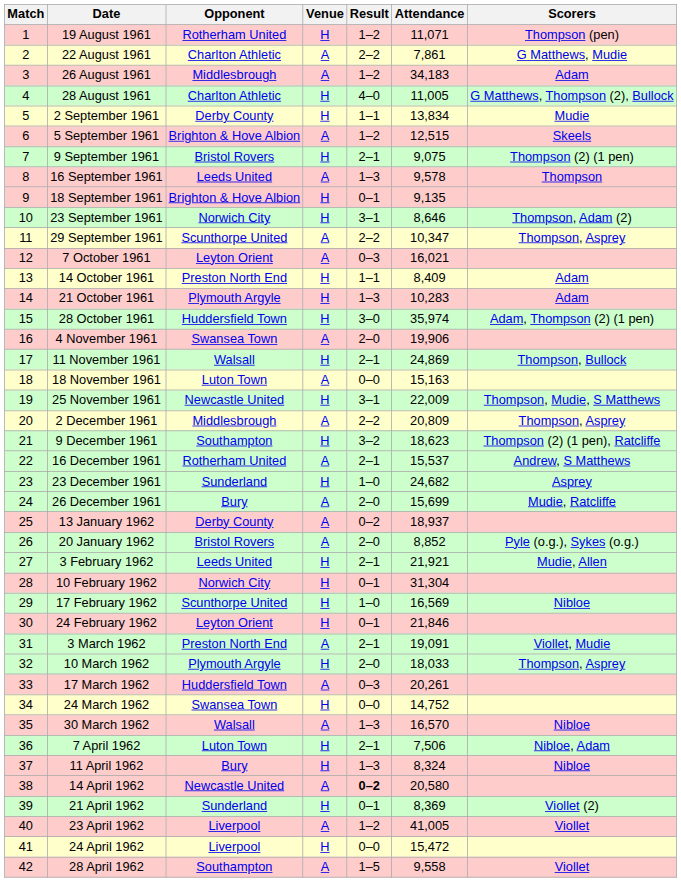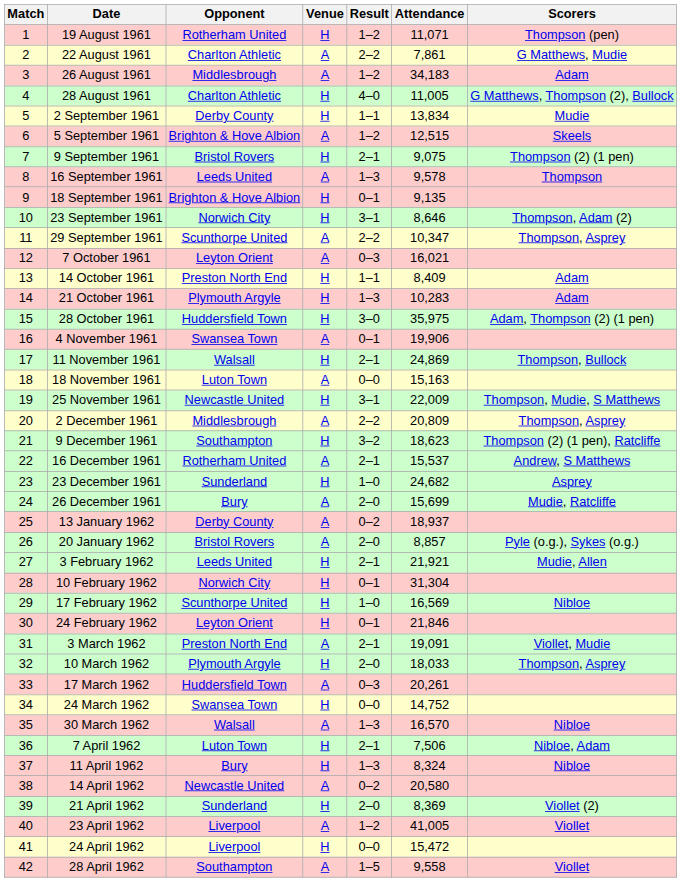 <table class="wikitable" style="font-size:100%; text-align:center">
 <tr>
 <th>Match</th>
 <th>Date</th>
 <th>Opponent</th>
 <th>Venue</th>
 <th>Result</th>
 <th>Attendance</th>
 <th>Scorers</th>
 </tr>
 <tr style="background-color: #FFCCCC;">
 <td>1</td>
 <td>19 August 1961</td>
 <td><a href='#'>Rotherham United</a></td>
 <td><a href='#'>H</a></td>
 <td>1–2</td>
 <td>11,071</td>
 <td><a href='#'>Thompson</a> (pen)</td>
 </tr>
 <tr style="background-color: #FFFFCC;">
 <td>2</td>
 <td>22 August 1961</td>
 <td><a href='#'>Charlton Athletic</a></td>
 <td><a href='#'>A</a></td>
 <td>2–2</td>
 <td>7,861</td>
 <td><a href='#'>G Matthews</a>, <a href='#'>Mudie</a></td>
 </tr>
 <tr style="background-color: #FFCCCC;">
 <td>3</td>
 <td>26 August 1961</td>
 <td><a href='#'>Middlesbrough</a></td>
 <td><a href='#'>A</a></td>
 <td>1–2</td>
 <td>34,183</td>
 <td><a href='#'>Adam</a></td>
 </tr>
 <tr style="background-color: #CCFFCC;">
 <td>4</td>
 <td>28 August 1961</td>
 <td><a href='#'>Charlton Athletic</a></td>
 <td><a href='#'>H</a></td>
 <td>4–0</td>
 <td>11,005</td>
 <td><a href='#'>G Matthews</a>, <a href='#'>Thompson</a> (2), <a href='#'>Bullock</a></td>
 </tr>
 <tr style="background-color: #FFFFCC;">
 <td>5</td>
 <td>2 September 1961</td>
 <td><a href='#'>Derby County</a></td>
 <td><a href='#'>H</a></td>
 <td>1–1</td>
 <td>13,834</td>
 <td><a href='#'>Mudie</a></td>
 </tr>
 <tr style="background-color: #FFCCCC;">
 <td>6</td>
 <td>5 September 1961</td>
 <td><a href='#'>Brighton & Hove Albion</a></td>
 <td><a href='#'>A</a></td>
 <td>1–2</td>
 <td>12,515</td>
 <td><a href='#'>Skeels</a></td>
 </tr>
 <tr style="background-color: #CCFFCC;">
 <td>7</td>
 <td>9 September 1961</td>
 <td><a href='#'>Bristol Rovers</a></td>
 <td><a href='#'>H</a></td>
 <td>2–1</td>
 <td>9,075</td>
 <td><a href='#'>Thompson</a> (2) (1 pen)</td>
 </tr>
 <tr style="background-color: #FFCCCC;">
 <td>8</td>
 <td>16 September 1961</td>
 <td><a href='#'>Leeds United</a></td>
 <td><a href='#'>A</a></td>
 <td>1–3</td>
 <td>9,578</td>
 <td><a href='#'>Thompson</a></td>
 </tr>
 <tr style="background-color: #FFCCCC;">
 <td>9</td>
 <td>18 September 1961</td>
 <td><a href='#'>Brighton & Hove Albion</a></td>
 <td><a href='#'>H</a></td>
 <td>0–1</td>
 <td>9,135</td>
 <td></td>
 </tr>
 <tr style="background-color: #CCFFCC;">
 <td>10</td>
 <td>23 September 1961</td>
 <td><a href='#'>Norwich City</a></td>
 <td><a href='#'>H</a></td>
 <td>3–1</td>
 <td>8,646</td>
 <td><a href='#'>Thompson</a>, <a href='#'>Adam</a> (2)</td>
 </tr>
 <tr style="background-color: #FFFFCC;">
 <td>11</td>
 <td>29 September 1961</td>
 <td><a href='#'>Scunthorpe United</a></td>
 <td><a href='#'>A</a></td>
 <td>2–2</td>
 <td>10,347</td>
 <td><a href='#'>Thompson</a>, <a href='#'>Asprey</a></td>
 </tr>
 <tr style="background-color: #FFCCCC;">
 <td>12</td>
 <td>7 October 1961</td>
 <td><a href='#'>Leyton Orient</a></td>
 <td><a href='#'>A</a></td>
 <td>0–3</td>
 <td>16,021</td>
 <td></td>
 </tr>
 <tr style="background-color: #FFFFCC;">
 <td>13</td>
 <td>14 October 1961</td>
 <td><a href='#'>Preston North End</a></td>
 <td><a href='#'>H</a></td>
 <td>1–1</td>
 <td>8,409</td>
 <td><a href='#'>Adam</a></td>
 </tr>
 <tr style="background-color: #FFCCCC;">
 <td>14</td>
 <td>21 October 1961</td>
 <td><a href='#'>Plymouth Argyle</a></td>
 <td><a href='#'>H</a></td>
 <td>1–3</td>
 <td>10,283</td>
 <td><a href='#'>Adam</a></td>
 </tr>
 <tr style="background-color: #CCFFCC;">
 <td>15</td>
 <td>28 October 1961</td>
 <td><a href='#'>Huddersfield Town</a></td>
 <td><a href='#'>H</a></td>
 <td>3–0</td>
-<td>35,974</td>
+<td>35,975</td>
 <td><a href='#'>Adam</a>, <a href='#'>Thompson</a> (2) (1 pen)</td>
 </tr>
 <tr style="background-color: #FFCCCC;">
 <td>16</td>
 <td>4 November 1961</td>
 <td><a href='#'>Swansea Town</a></td>
 <td><a href='#'>A</a></td>
-<td>2–0</td>
+<td>0–1</td>
 <td>19,906</td>
 <td></td>
 </tr>
 <tr style="background-color: #CCFFCC;">
 <td>17</td>
 <td>11 November 1961</td>
 <td><a href='#'>Walsall</a></td>
 <td><a href='#'>H</a></td>
 <td>2–1</td>
 <td>24,869</td>
 <td><a href='#'>Thompson</a>, <a href='#'>Bullock</a></td>
 </tr>
 <tr style="background-color: #FFFFCC;">
 <td>18</td>
 <td>18 November 1961</td>
 <td><a href='#'>Luton Town</a></td>
 <td><a href='#'>A</a></td>
 <td>0–0</td>
 <td>15,163</td>
 <td></td>
 </tr>
 <tr style="background-color: #CCFFCC;">
 <td>19</td>
 <td>25 November 1961</td>
 <td><a href='#'>Newcastle United</a></td>
 <td><a href='#'>H</a></td>
 <td>3–1</td>
 <td>22,009</td>
 <td><a href='#'>Thompson</a>, <a href='#'>Mudie</a>, <a href='#'>S Matthews</a></td>
 </tr>
 <tr style="background-color: #FFFFCC;">
 <td>20</td>
 <td>2 December 1961</td>
 <td><a href='#'>Middlesbrough</a></td>
 <td><a href='#'>A</a></td>
 <td>2–2</td>
 <td>20,809</td>
 <td><a href='#'>Thompson</a>, <a href='#'>Asprey</a></td>
 </tr>
 <tr style="background-color: #CCFFCC;">
 <td>21</td>
 <td>9 December 1961</td>
 <td><a href='#'>Southampton</a></td>
 <td><a href='#'>H</a></td>
 <td>3–2</td>
 <td>18,623</td>
 <td><a href='#'>Thompson</a> (2) (1 pen), <a href='#'>Ratcliffe</a></td>
 </tr>
 <tr style="background-color: #CCFFCC;">
 <td>22</td>
 <td>16 December 1961</td>
 <td><a href='#'>Rotherham United</a></td>
 <td><a href='#'>A</a></td>
 <td>2–1</td>
 <td>15,537</td>
 <td><a href='#'>Andrew</a>, <a href='#'>S Matthews</a></td>
 </tr>
 <tr style="background-color: #CCFFCC;">
 <td>23</td>
 <td>23 December 1961</td>
 <td><a href='#'>Sunderland</a></td>
 <td><a href='#'>H</a></td>
 <td>1–0</td>
 <td>24,682</td>
 <td><a href='#'>Asprey</a></td>
 </tr>
 <tr style="background-color: #CCFFCC;">
 <td>24</td>
 <td>26 December 1961</td>
 <td><a href='#'>Bury</a></td>
 <td><a href='#'>A</a></td>
 <td>2–0</td>
 <td>15,699</td>
 <td><a href='#'>Mudie</a>, <a href='#'>Ratcliffe</a></td>
 </tr>
 <tr style="background-color: #FFCCCC;">
 <td>25</td>
 <td>13 January 1962</td>
 <td><a href='#'>Derby County</a></td>
 <td><a href='#'>A</a></td>
 <td>0–2</td>
 <td>18,937</td>
 <td></td>
 </tr>
 <tr style="background-color: #CCFFCC;">
 <td>26</td>
 <td>20 January 1962</td>
 <td><a href='#'>Bristol Rovers</a></td>
 <td><a href='#'>A</a></td>
 <td>2–0</td>
-<td>8,852</td>
+<td>8,857</td>
 <td><a href='#'>Pyle</a> (o.g.), <a href='#'>Sykes</a> (o.g.)</td>
 </tr>
 <tr style="background-color: #CCFFCC;">
 <td>27</td>
 <td>3 February 1962</td>
 <td><a href='#'>Leeds United</a></td>
 <td><a href='#'>H</a></td>
 <td>2–1</td>
 <td>21,921</td>
 <td><a href='#'>Mudie</a>, <a href='#'>Allen</a></td>
 </tr>
 <tr style="background-color: #FFCCCC;">
 <td>28</td>
 <td>10 February 1962</td>
 <td><a href='#'>Norwich City</a></td>
 <td><a href='#'>H</a></td>
 <td>0–1</td>
 <td>31,304</td>
 <td></td>
 </tr>
 <tr style="background-color: #CCFFCC;">
 <td>29</td>
 <td>17 February 1962</td>
 <td><a href='#'>Scunthorpe United</a></td>
 <td><a href='#'>H</a></td>
 <td>1–0</td>
 <td>16,569</td>
 <td><a href='#'>Nibloe</a></td>
 </tr>
 <tr style="background-color: #FFCCCC;">
 <td>30</td>
 <td>24 February 1962</td>
 <td><a href='#'>Leyton Orient</a></td>
 <td><a href='#'>H</a></td>
 <td>0–1</td>
 <td>21,846</td>
 <td></td>
 </tr>
 <tr style="background-color: #CCFFCC;">
 <td>31</td>
 <td>3 March 1962</td>
 <td><a href='#'>Preston North End</a></td>
 <td><a href='#'>A</a></td>
 <td>2–1</td>
 <td>19,091</td>
 <td><a href='#'>Viollet</a>, <a href='#'>Mudie</a></td>
 </tr>
 <tr style="background-color: #CCFFCC;">
 <td>32</td>
 <td>10 March 1962</td>
 <td><a href='#'>Plymouth Argyle</a></td>
 <td><a href='#'>H</a></td>
 <td>2–0</td>
 <td>18,033</td>
 <td><a href='#'>Thompson</a>, <a href='#'>Asprey</a></td>
 </tr>
 <tr style="background-color: #FFCCCC;">
 <td>33</td>
 <td>17 March 1962</td>
 <td><a href='#'>Huddersfield Town</a></td>
 <td><a href='#'>A</a></td>
 <td>0–3</td>
 <td>20,261</td>
 <td></td>
 </tr>
 <tr style="background-color: #FFFFCC;">
 <td>34</td>
 <td>24 March 1962</td>
 <td><a href='#'>Swansea Town</a></td>
 <td><a href='#'>H</a></td>
 <td>0–0</td>
 <td>14,752</td>
 <td></td>
 </tr>
 <tr style="background-color: #FFCCCC;">
 <td>35</td>
 <td>30 March 1962</td>
 <td><a href='#'>Walsall</a></td>
 <td><a href='#'>A</a></td>
 <td>1–3</td>
 <td>16,570</td>
 <td><a href='#'>Nibloe</a></td>
 </tr>
 <tr style="background-color: #CCFFCC;">
 <td>36</td>
 <td>7 April 1962</td>
 <td><a href='#'>Luton Town</a></td>
 <td><a href='#'>H</a></td>
 <td>2–1</td>
 <td>7,506</td>
 <td><a href='#'>Nibloe</a>, <a href='#'>Adam</a></td>
 </tr>
 <tr style="background-color: #FFCCCC;">
 <td>37</td>
 <td>11 April 1962</td>
 <td><a href='#'>Bury</a></td>
 <td><a href='#'>H</a></td>
 <td>1–3</td>
 <td>8,324</td>
 <td><a href='#'>Nibloe</a></td>
 </tr>
 <tr style="background-color: #FFCCCC;">
 <td>38</td>
 <td>14 April 1962</td>
 <td><a href='#'>Newcastle United</a></td>
 <td><a href='#'>A</a></td>
-<td><strong>0–2</strong></td>
+<td>0–2</td>
 <td>20,580</td>
 <td></td>
 </tr>
 <tr style="background-color: #CCFFCC;">
 <td>39</td>
 <td>21 April 1962</td>
 <td><a href='#'>Sunderland</a></td>
 <td><a href='#'>H</a></td>
-<td>0–1</td>
+<td>2–0</td>
 <td>8,369</td>
 <td><a href='#'>Viollet</a> (2)</td>
 </tr>
 <tr style="background-color:  #FFCCCC;">
 <td>40</td>
 <td>23 April 1962</td>
 <td><a href='#'>Liverpool</a></td>
 <td><a href='#'>A</a></td>
 <td>1–2</td>
 <td>41,005</td>
 <td><a href='#'>Viollet</a></td>
 </tr>
 <tr style="background-color:  #FFFFCC;">
 <td>41</td>
 <td>24 April 1962</td>
 <td><a href='#'>Liverpool</a></td>
 <td><a href='#'>H</a></td>
 <td>0–0</td>
 <td>15,472</td>
 <td></td>
 </tr>
 <tr style="background-color:  #FFCCCC;">
 <td>42</td>
 <td>28 April 1962</td>
 <td><a href='#'>Southampton</a></td>
 <td><a href='#'>A</a></td>
 <td>1–5</td>
 <td>9,558</td>
 <td><a href='#'>Viollet</a></td>
 </tr>
 </table>
